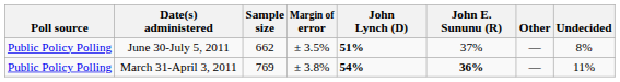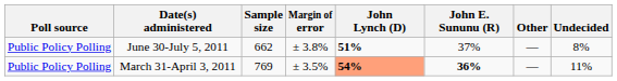 <table class="wikitable">
 <tr valign= bottom>
 <th>Poll source</th>
 <th style="width:160px;">Date(s)<br>administered</th>
 <th class=small>Sample<br>size</th>
 <th><small>Margin of</small><br>error</th>
 <th style="width:110px;">John<br>Lynch (D)</th>
 <th style="width:110px;">John E.<br>Sununu (R)</th>
 <th>Other</th>
 <th>Undecided</th>
 </tr>
 <tr>
 <td><a href='#'>Public Policy Polling</a></td>
 <td align=center>June 30-July 5, 2011</td>
 <td align=center>662</td>
-<td align=center>± 3.5%</td>
+<td align=center>± 3.8%</td>
 <td><strong>51%</strong></td>
 <td align=center>37%</td>
 <td align=center>—</td>
 <td align=center>8%</td>
 </tr>
 <tr>
 <td><a href='#'>Public Policy Polling</a></td>
 <td align=center>March 31-April 3, 2011</td>
 <td align=center>769</td>
-<td align=center>± 3.8%</td>
-<td><strong>54%</strong></td>
+<td align=center>± 3.5%</td>
+<td style="background: lightsalmon;"><strong>54%</strong></td>
 <td align=center><strong>36%</strong></td>
 <td align=center>—</td>
 <td align=center>11%</td>
 </tr>
 </table>
